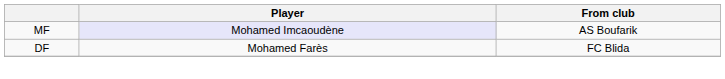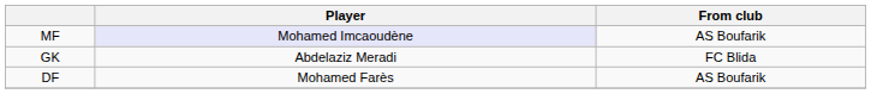 <table class="wikitable sortable" style="width:70%; text-align:center; font-size:85%; text-align:centre;">
 <tr>
 <th></th>
 <th>Player</th>
 <th>From club</th>
 </tr>
 <tr>
 <td>MF</td>
 <td style="background: lavender;">Mohamed Imcaoudène</td>
 <td>AS Boufarik</td>
 </tr>
 <tr>
+<td>GK</td>
+<td>Abdelaziz Meradi</td>
+<td>FC Blida</td>
+</tr>
+<tr>
 <td>DF</td>
 <td>Mohamed Farès</td>
-<td>FC Blida</td>
+<td>AS Boufarik</td>
 </tr>
 <tr>
 </tr>
 </table>
